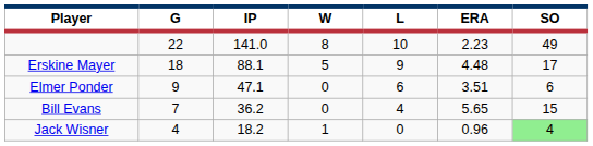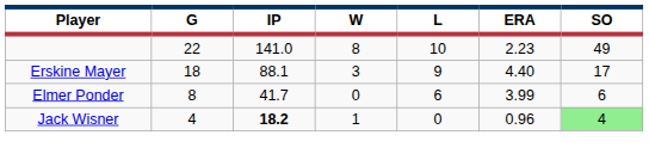 <table class="wikitable sortable">
 <tr>
 <th style="background:#FFFFFF; border-top:#023465 5px solid; border-bottom:#ba313c 5px solid;" width="16%">Player</th>
 <th style="background:#FFFFFF; border-top:#023465 5px solid; border-bottom:#ba313c 5px solid;" width="9%">G</th>
 <th style="background:#FFFFFF; border-top:#023465 5px solid; border-bottom:#ba313c 5px solid;" width="9%">IP</th>
 <th style="background:#FFFFFF; border-top:#023465 5px solid; border-bottom:#ba313c 5px solid;" width="9%">W</th>
 <th style="background:#FFFFFF; border-top:#023465 5px solid; border-bottom:#ba313c 5px solid;" width="9%">L</th>
 <th style="background:#FFFFFF; border-top:#023465 5px solid; border-bottom:#ba313c 5px solid;" width="9%">ERA</th>
 <th style="background:#FFFFFF; border-top:#023465 5px solid; border-bottom:#ba313c 5px solid;" width="9%">SO</th>
 </tr>
 <tr align="center">
 <td></td>
 <td>22</td>
 <td>141.0</td>
 <td>8</td>
 <td>10</td>
 <td>2.23</td>
 <td>49</td>
 </tr>
 <tr align="center">
 <td><a href='#'>Erskine Mayer</a></td>
 <td>18</td>
 <td>88.1</td>
-<td>5</td>
+<td>3</td>
 <td>9</td>
-<td>4.48</td>
+<td>4.40</td>
 <td>17</td>
 </tr>
 <tr align="center">
 <td><a href='#'>Elmer Ponder</a></td>
-<td>9</td>
-<td>47.1</td>
+<td>8</td>
+<td>41.7</td>
 <td>0</td>
 <td>6</td>
-<td>3.51</td>
+<td>3.99</td>
 <td>6</td>
-</tr>
-<tr align="center">
-<td><a href='#'>Bill Evans</a></td>
-<td>7</td>
-<td>36.2</td>
-<td>0</td>
-<td>4</td>
-<td>5.65</td>
-<td>15</td>
 </tr>
 <tr align="center">
 <td><a href='#'>Jack Wisner</a></td>
 <td>4</td>
-<td>18.2</td>
+<td><strong>18.2</strong></td>
 <td>1</td>
 <td>0</td>
 <td>0.96</td>
 <td style="background: lightgreen;">4</td>
 </tr>
 </table>
